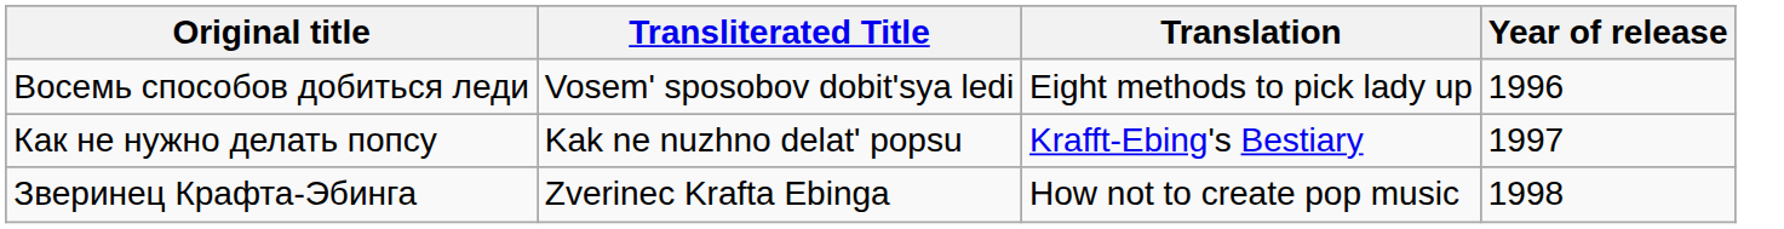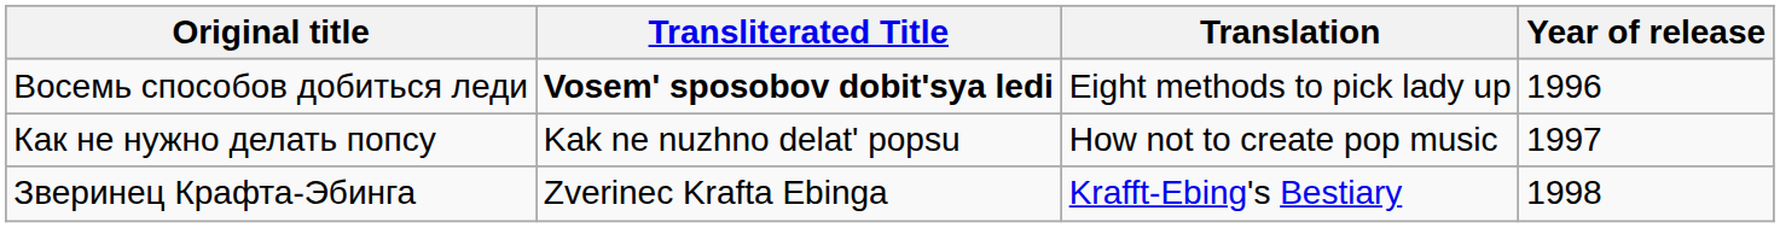 <table class="wikitable">
 <tr>
 <th>Original title</th>
 <th><a href='#'>Transliterated Title</a></th>
 <th>Translation</th>
 <th>Year of release</th>
 </tr>
 <tr>
 <td>Восемь способов добиться леди</td>
-<td>Vosem' sposobov dobit'sya ledi</td>
+<td><strong>Vosem' sposobov dobit'sya ledi</strong></td>
 <td>Eight methods to pick lady up</td>
 <td>1996</td>
 </tr>
 <tr>
 <td>Как не нужно делать попсу</td>
 <td>Kak ne nuzhno delat' popsu</td>
-<td><a href='#'>Krafft-Ebing</a>'s <a href='#'>Bestiary</a></td>
+<td>How not to create pop music</td>
 <td>1997</td>
 </tr>
 <tr>
 <td>Зверинец Крафта-Эбинга</td>
 <td>Zverinec Krafta Ebinga</td>
-<td>How not to create pop music</td>
+<td><a href='#'>Krafft-Ebing</a>'s <a href='#'>Bestiary</a></td>
 <td>1998</td>
 </tr>
 </table>
